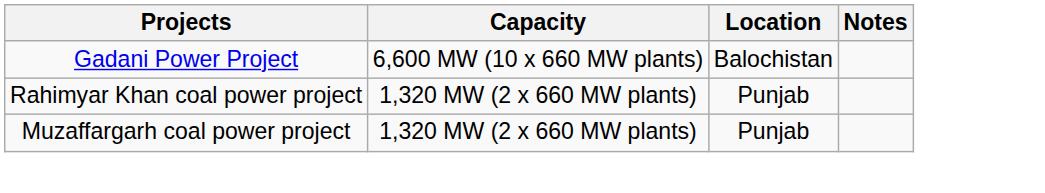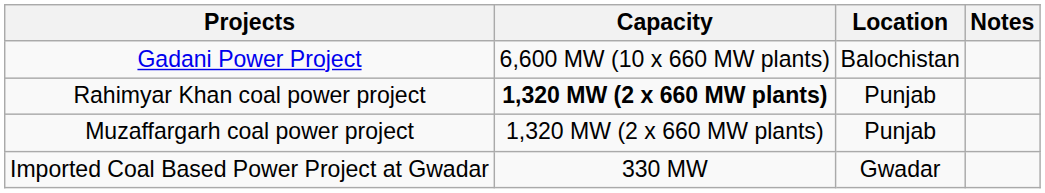 <table class="wikitable sortable" style="text-align:center">
 <tr style="vertical-align:bottom;">
 <th>Projects</th>
 <th>Capacity</th>
 <th>Location</th>
 <th>Notes</th>
 </tr>
 <tr>
 <td><a href='#'>Gadani Power Project</a></td>
 <td>6,600 MW (10 x 660 MW plants)</td>
 <td>Balochistan</td>
 <td></td>
 </tr>
 <tr>
 <td>Rahimyar Khan coal power project</td>
-<td>1,320 MW (2 x 660 MW plants)</td>
+<td><strong>1,320 MW (2 x 660 MW plants)</strong></td>
 <td>Punjab</td>
 <td></td>
 </tr>
 <tr>
 <td>Muzaffargarh coal power project</td>
 <td>1,320 MW (2 x 660 MW plants)</td>
 <td>Punjab</td>
 <td></td>
 </tr>
+<tr>
+<td>Imported Coal Based Power Project at Gwadar</td>
+<td>330 MW</td>
+<td>Gwadar</td>
+<td></td>
+</tr>
 </table>
